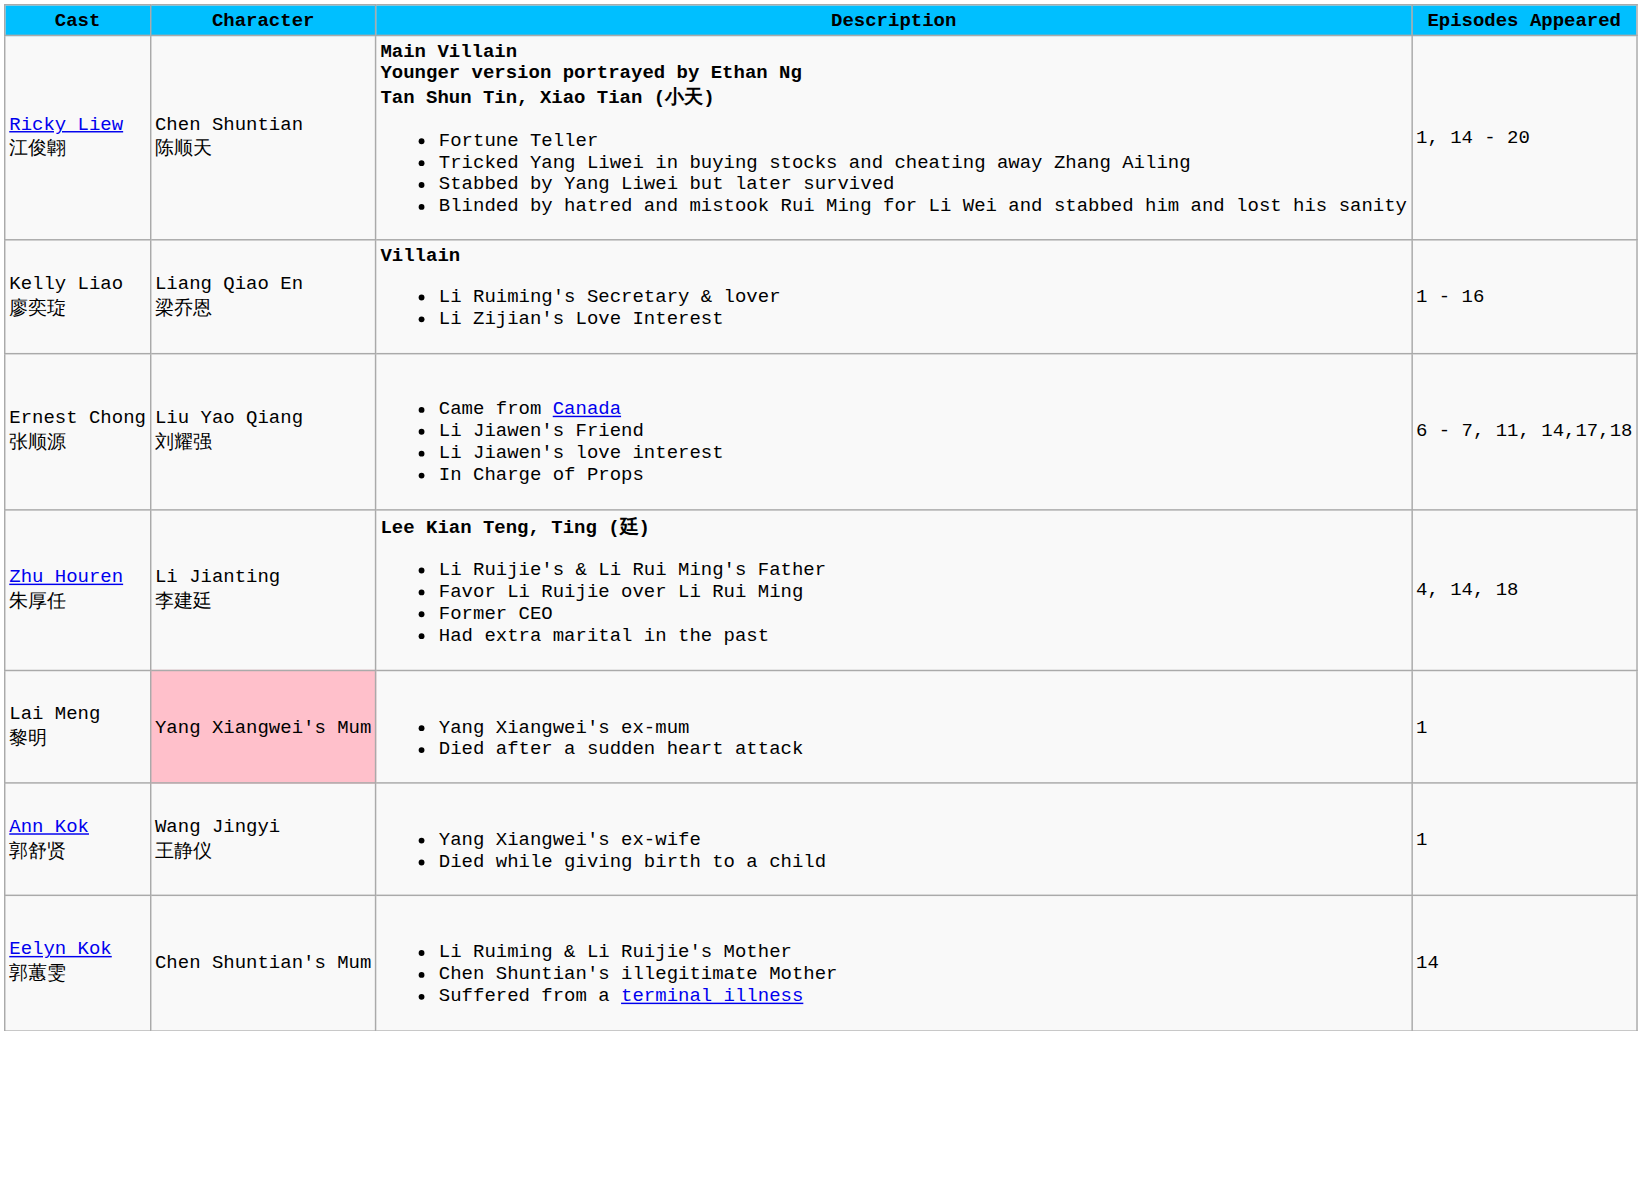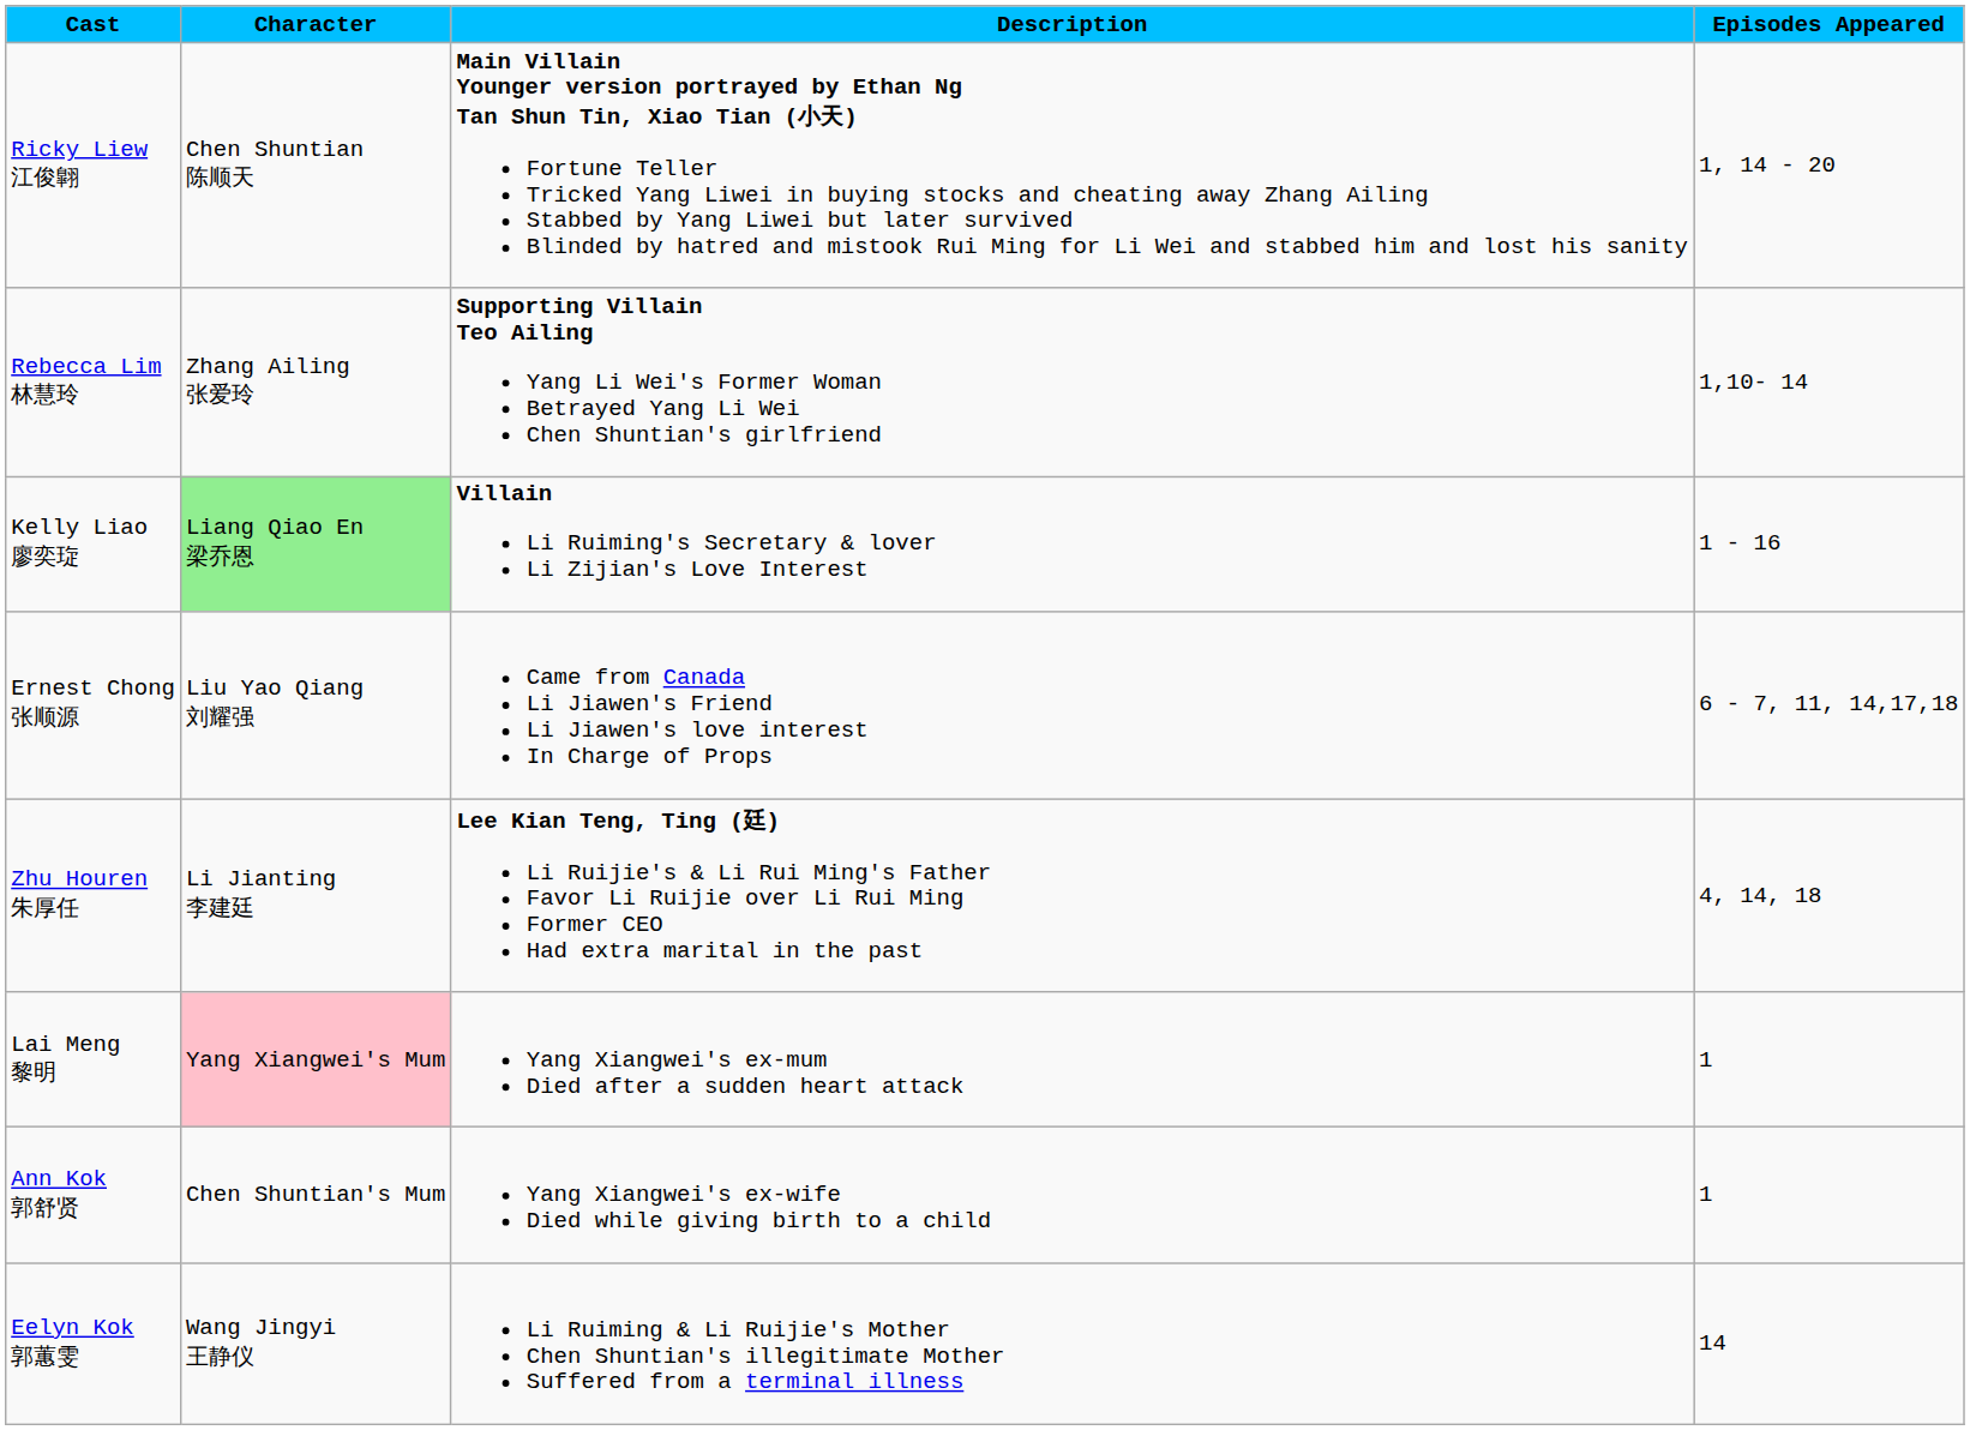 <table class="wikitable">
 <tr>
 <th style="background:#00BFFF">Cast</th>
 <th style="background:#00BFFF">Character</th>
 <th style="background:#00BFFF">Description</th>
 <th style="background:#00BFFF">Episodes Appeared</th>
 </tr>
 <tr>
 <td><a href='#'>Ricky Liew</a> <br> 江俊翺</td>
 <td>Chen Shuntian <br> 陈顺天</td>
 <td><strong>Main Villain</strong><br><strong>Younger version portrayed by Ethan Ng</strong><br><strong>Tan Shun Tin, Xiao Tian (小天)</strong><ul><li>Fortune Teller</li><li>Tricked Yang Liwei in buying stocks and cheating away Zhang Ailing</li><li>Stabbed by Yang Liwei but later survived</li><li>Blinded by hatred and mistook Rui Ming for Li Wei and stabbed him and lost his sanity</li></ul></td>
 <td>1, 14 - 20</td>
 </tr>
 <tr>
+<td><a href='#'>Rebecca Lim</a> <br> 林慧玲</td>
+<td>Zhang Ailing <br> 张爱玲</td>
+<td><strong>Supporting Villain</strong><br><strong>Teo Ailing</strong><ul><li>Yang Li Wei's Former Woman</li><li>Betrayed Yang Li Wei</li><li>Chen Shuntian's girlfriend</li></ul></td>
+<td>1,10- 14</td>
+</tr>
+<tr>
 <td>Kelly Liao <br> 廖奕琁</td>
-<td>Liang Qiao En <br> 梁乔恩</td>
+<td style="background: lightgreen;">Liang Qiao En <br> 梁乔恩</td>
 <td><strong>Villain</strong><br><ul><li>Li Ruiming's Secretary & lover</li><li>Li Zijian's Love Interest</li></ul></td>
 <td>1 - 16</td>
 </tr>
 <tr>
 <td>Ernest Chong <br> 张顺源</td>
 <td>Liu Yao Qiang <br> 刘耀强</td>
 <td><br><ul><li>Came from <a href='#'>Canada</a></li><li>Li Jiawen's Friend</li><li>Li Jiawen's love interest</li><li>In Charge of Props</li></ul></td>
 <td>6 - 7, 11, 14,17,18</td>
 </tr>
 <tr>
 <td><a href='#'>Zhu Houren</a> <br> 朱厚任</td>
 <td>Li Jianting <br> 李建廷</td>
 <td><strong>Lee Kian Teng, Ting (廷)</strong><br><ul><li>Li Ruijie's & Li Rui Ming's Father</li><li>Favor Li Ruijie over Li Rui Ming</li><li>Former CEO</li><li>Had extra marital in the past</li></ul></td>
 <td>4, 14, 18</td>
 </tr>
 <tr>
 <td>Lai Meng<br>黎明</td>
 <td style="background: pink;">Yang Xiangwei's Mum</td>
 <td><br><ul><li>Yang Xiangwei's ex-mum</li><li>Died after a sudden heart attack</li></ul></td>
 <td>1</td>
 </tr>
 <tr />
 <td><a href='#'>Ann Kok</a> <br> 郭舒贤</td>
-<td>Wang Jingyi <br> 王静仪</td>
+<td>Chen Shuntian's Mum</td>
 <td><br><ul><li>Yang Xiangwei's ex-wife</li><li>Died while giving birth to a child</li></ul></td>
 <td>1</td>
 </tr>
 <tr>
 <td><a href='#'>Eelyn Kok</a><br>郭蕙雯</td>
-<td>Chen Shuntian's Mum</td>
+<td>Wang Jingyi <br> 王静仪</td>
 <td><br><ul><li>Li Ruiming & Li Ruijie's Mother</li><li>Chen Shuntian's illegitimate Mother</li><li>Suffered from a <a href='#'>terminal illness</a></li></ul></td>
 <td>14</td>
 </tr>
 </table>
